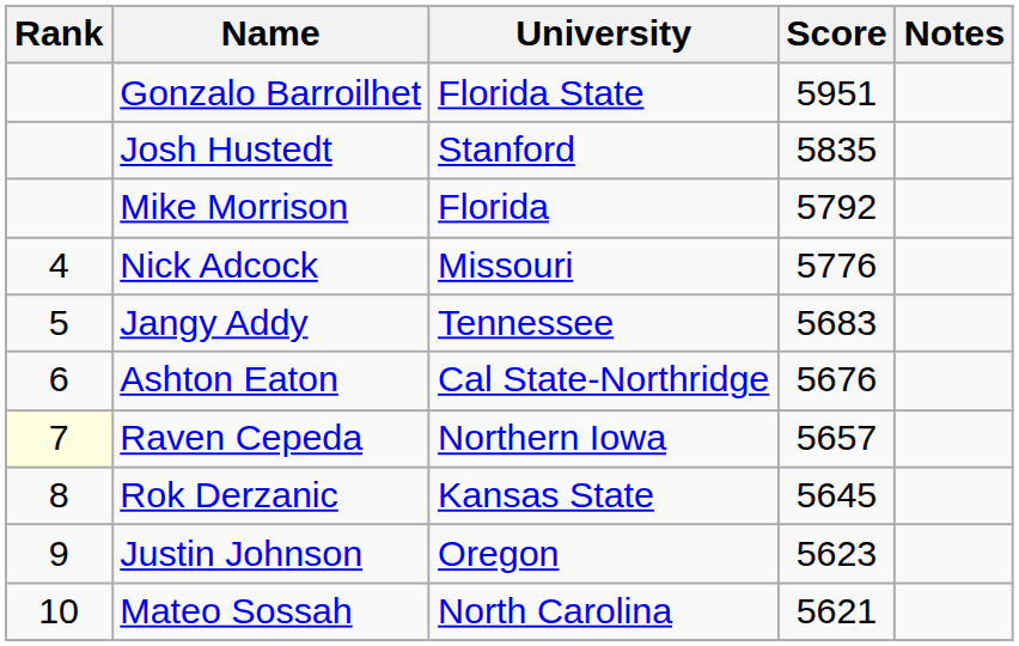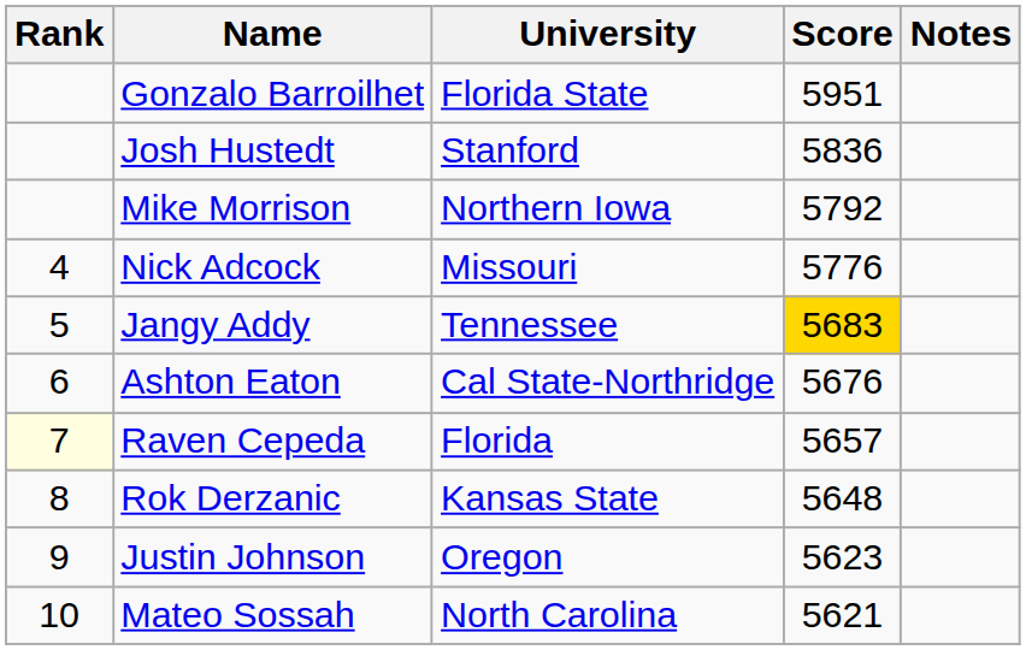 <table class="wikitable sortable" style="text-align:center">
 <tr>
 <th>Rank</th>
 <th>Name</th>
 <th>University</th>
 <th>Score</th>
 <th>Notes</th>
 </tr>
 <tr>
 <td></td>
 <td align=left><a href='#'>Gonzalo Barroilhet</a> </td>
 <td align=left><a href='#'>Florida State</a></td>
 <td>5951</td>
 <td></td>
 </tr>
 <tr>
 <td></td>
 <td align=left><a href='#'>Josh Hustedt</a></td>
 <td align="left"><a href='#'>Stanford</a></td>
-<td>5835</td>
+<td>5836</td>
 <td></td>
 </tr>
 <tr>
 <td></td>
 <td align=left><a href='#'>Mike Morrison</a></td>
-<td align="left"><a href='#'>Florida</a></td>
+<td align="left"><a href='#'>Northern Iowa</a></td>
 <td>5792</td>
 <td></td>
 </tr>
 <tr>
 <td>4</td>
 <td align=left><a href='#'>Nick Adcock</a></td>
 <td align="left"><a href='#'>Missouri</a></td>
 <td>5776</td>
 <td></td>
 </tr>
 <tr>
 <td>5</td>
 <td align=left><a href='#'>Jangy Addy</a> </td>
 <td align=left><a href='#'>Tennessee</a></td>
-<td>5683</td>
+<td style="background: gold;">5683</td>
 <td></td>
 </tr>
 <tr>
 <td>6</td>
 <td align=left><a href='#'>Ashton Eaton</a></td>
 <td align="left"><a href='#'>Cal State-Northridge</a></td>
 <td>5676</td>
 <td></td>
 </tr>
 <tr>
 <td style="background: lightyellow;">7</td>
 <td align=left><a href='#'>Raven Cepeda</a></td>
-<td align="left"><a href='#'>Northern Iowa</a></td>
+<td align="left"><a href='#'>Florida</a></td>
 <td>5657</td>
 <td></td>
 </tr>
 <tr>
 <td>8</td>
 <td align=left><a href='#'>Rok Derzanic</a></td>
 <td align="left"><a href='#'>Kansas State</a></td>
-<td>5645</td>
+<td>5648</td>
 <td></td>
 </tr>
 <tr>
 <td>9</td>
 <td align=left><a href='#'>Justin Johnson</a></td>
 <td align=left><a href='#'>Oregon</a></td>
 <td>5623</td>
 <td></td>
 </tr>
 <tr>
 <td>10</td>
 <td align=left><a href='#'>Mateo Sossah</a></td>
 <td align="left"><a href='#'>North Carolina</a></td>
 <td>5621</td>
 <td></td>
 </tr>
 </table>
